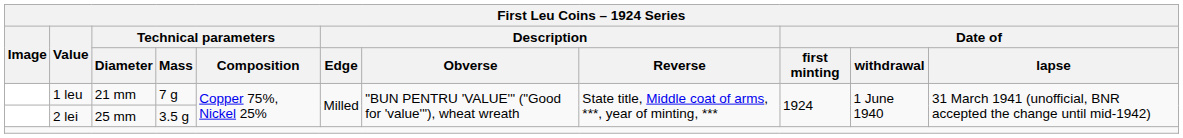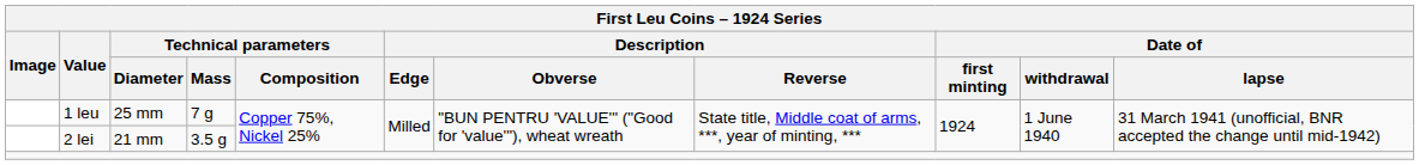 <table class="wikitable" style="font-size: 90%">
 <tr>
 <th colspan="11">First Leu Coins –  1924 Series</th>
 </tr>
 <tr>
 <th rowspan="2">Image</th>
 <th rowspan="2">Value</th>
 <th colspan="3">Technical parameters</th>
 <th colspan="3">Description</th>
 <th colspan="3">Date of</th>
 </tr>
 <tr>
 <th>Diameter</th>
 <th>Mass</th>
 <th>Composition</th>
 <th>Edge</th>
 <th>Obverse</th>
 <th>Reverse</th>
 <th>first minting</th>
 <th>withdrawal</th>
 <th>lapse</th>
 </tr>
 <tr>
 <td align="center" bgcolor="white"></td>
 <td>1 leu</td>
-<td>21 mm</td>
+<td>25 mm</td>
 <td>7 g</td>
 <td rowspan=2><a href='#'>Copper</a> 75%, <a href='#'>Nickel</a> 25%</td>
 <td rowspan=2>Milled</td>
 <td rowspan=2>"BUN PENTRU 'VALUE'" ("Good for 'value'"), wheat wreath</td>
 <td rowspan=2>State title, <a href='#'>Middle coat of arms</a>, ***, year of minting, ***</td>
 <td rowspan=2>1924</td>
 <td rowspan=2>1 June 1940</td>
 <td rowspan=2>31 March 1941 (unofficial, BNR accepted the change until mid-1942)</td>
 </tr>
 <tr>
 <td align="center" bgcolor="white"></td>
 <td>2 lei</td>
-<td>25 mm</td>
+<td>21 mm</td>
 <td>3.5 g</td>
 </tr>
 <tr>
 <td colspan="11"></td>
 </tr>
 </table>
